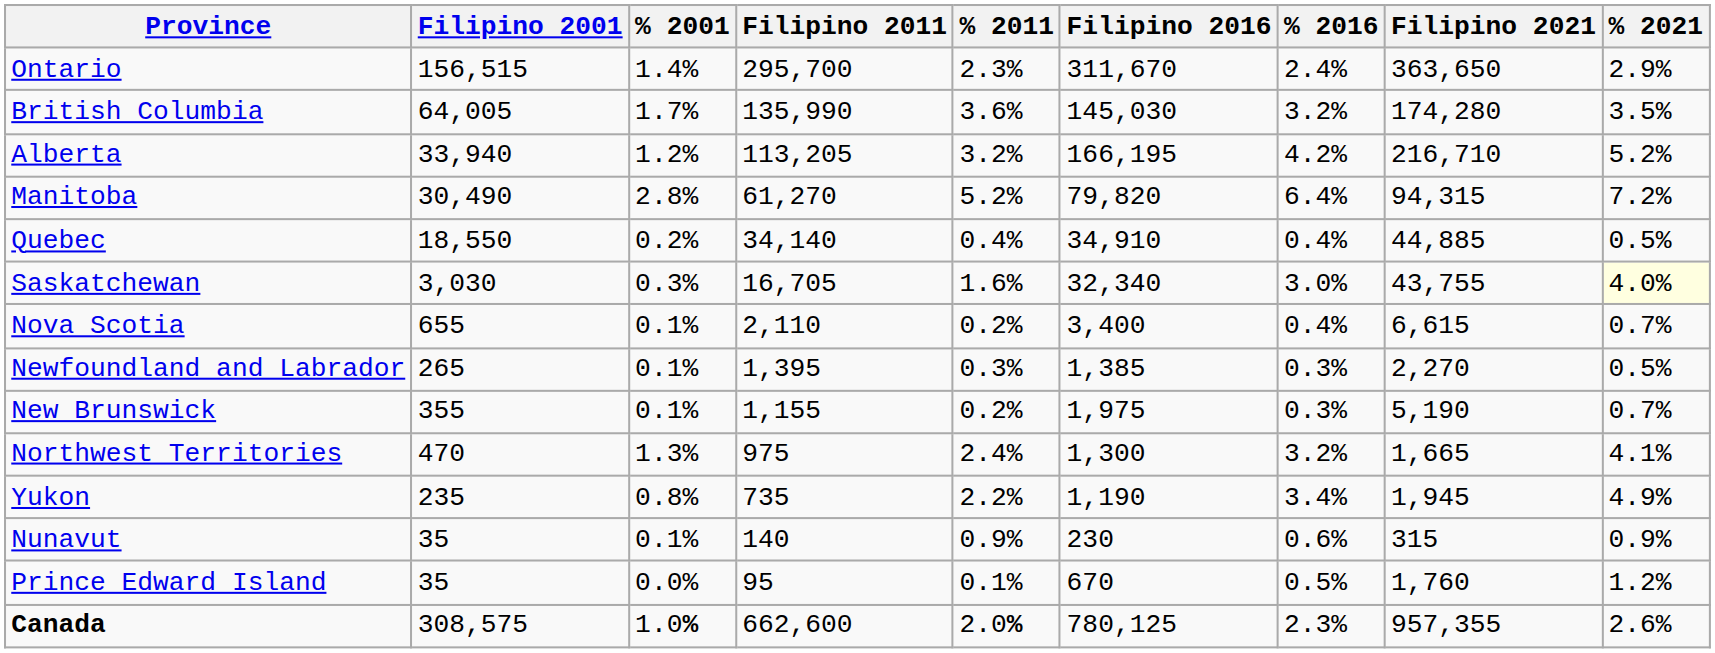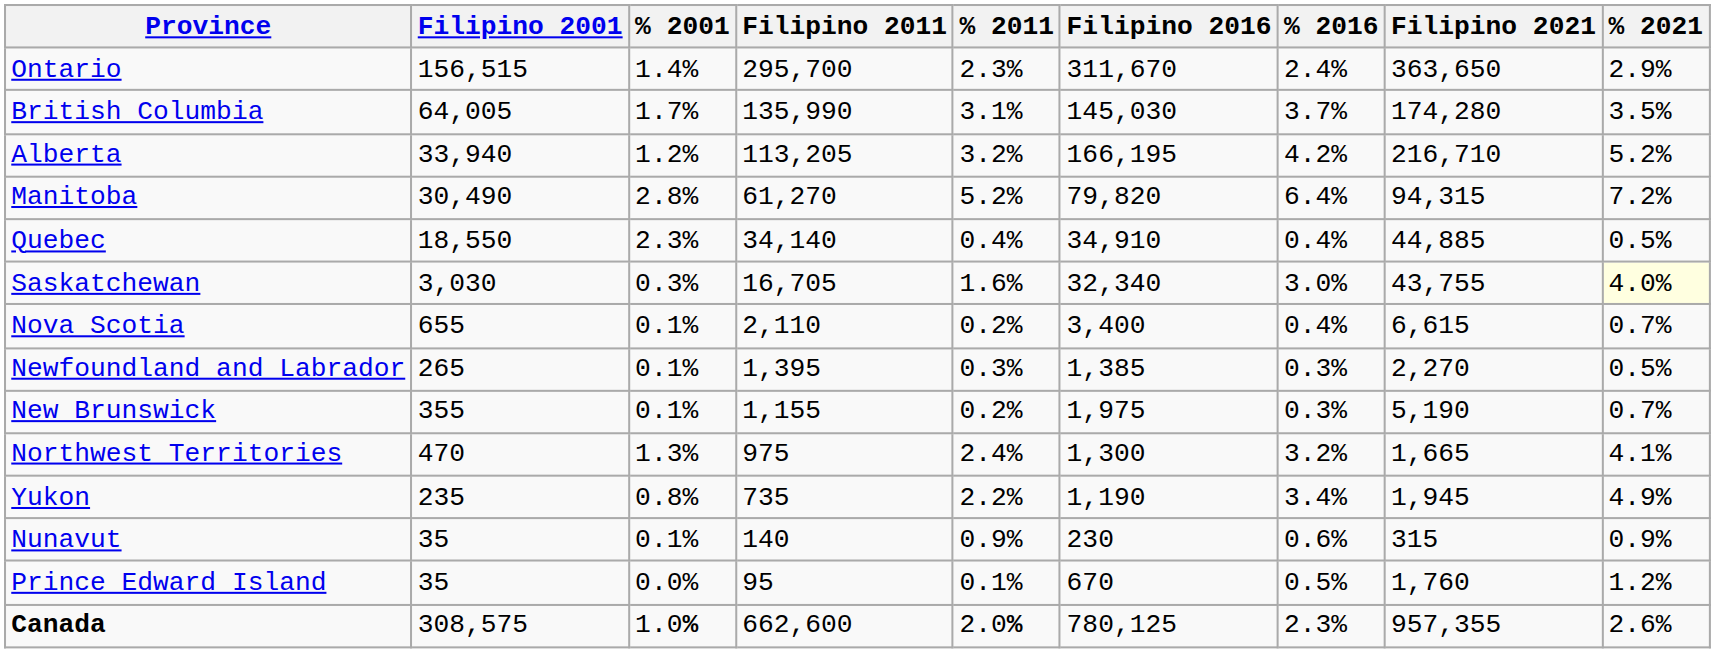 <table class="wikitable sortable">
 <tr>
 <th><a href='#'>Province</a></th>
 <th><a href='#'>Filipino 2001</a></th>
 <th>% 2001</th>
 <th>Filipino 2011</th>
 <th>% 2011</th>
 <th>Filipino 2016</th>
 <th>% 2016</th>
 <th>Filipino 2021</th>
 <th>% 2021</th>
 </tr>
 <tr>
 <td> <a href='#'>Ontario</a></td>
 <td>156,515</td>
 <td>1.4%</td>
 <td>295,700</td>
 <td>2.3%</td>
 <td>311,670</td>
 <td>2.4%</td>
 <td>363,650</td>
 <td>2.9%</td>
 </tr>
 <tr>
 <td> <a href='#'>British Columbia</a></td>
 <td>64,005</td>
 <td>1.7%</td>
 <td>135,990</td>
-<td>3.6%</td>
+<td>3.1%</td>
 <td>145,030</td>
-<td>3.2%</td>
+<td>3.7%</td>
 <td>174,280</td>
 <td>3.5%</td>
 </tr>
 <tr>
 <td> <a href='#'>Alberta</a></td>
 <td>33,940</td>
 <td>1.2%</td>
 <td>113,205</td>
 <td>3.2%</td>
 <td>166,195</td>
 <td>4.2%</td>
 <td>216,710</td>
 <td>5.2%</td>
 </tr>
 <tr>
 <td> <a href='#'>Manitoba</a></td>
 <td>30,490</td>
 <td>2.8%</td>
 <td>61,270</td>
 <td>5.2%</td>
 <td>79,820</td>
 <td>6.4%</td>
 <td>94,315</td>
 <td>7.2%</td>
 </tr>
 <tr>
 <td> <a href='#'>Quebec</a></td>
 <td>18,550</td>
-<td>0.2%</td>
+<td>2.3%</td>
 <td>34,140</td>
 <td>0.4%</td>
 <td>34,910</td>
 <td>0.4%</td>
 <td>44,885</td>
 <td>0.5%</td>
 </tr>
 <tr>
 <td> <a href='#'>Saskatchewan</a></td>
 <td>3,030</td>
 <td>0.3%</td>
 <td>16,705</td>
 <td>1.6%</td>
 <td>32,340</td>
 <td>3.0%</td>
 <td>43,755</td>
 <td style="background: lightyellow;">4.0%</td>
 </tr>
 <tr>
 <td> <a href='#'>Nova Scotia</a></td>
 <td>655</td>
 <td>0.1%</td>
 <td>2,110</td>
 <td>0.2%</td>
 <td>3,400</td>
 <td>0.4%</td>
 <td>6,615</td>
 <td>0.7%</td>
 </tr>
 <tr>
 <td> <a href='#'>Newfoundland and Labrador</a></td>
 <td>265</td>
 <td>0.1%</td>
 <td>1,395</td>
 <td>0.3%</td>
 <td>1,385</td>
 <td>0.3%</td>
 <td>2,270</td>
 <td>0.5%</td>
 </tr>
 <tr>
 <td> <a href='#'>New Brunswick</a></td>
 <td>355</td>
 <td>0.1%</td>
 <td>1,155</td>
 <td>0.2%</td>
 <td>1,975</td>
 <td>0.3%</td>
 <td>5,190</td>
 <td>0.7%</td>
 </tr>
 <tr>
 <td> <a href='#'>Northwest Territories</a></td>
 <td>470</td>
 <td>1.3%</td>
 <td>975</td>
 <td>2.4%</td>
 <td>1,300</td>
 <td>3.2%</td>
 <td>1,665</td>
 <td>4.1%</td>
 </tr>
 <tr>
 <td> <a href='#'>Yukon</a></td>
 <td>235</td>
 <td>0.8%</td>
 <td>735</td>
 <td>2.2%</td>
 <td>1,190</td>
 <td>3.4%</td>
 <td>1,945</td>
 <td>4.9%</td>
 </tr>
 <tr>
 <td> <a href='#'>Nunavut</a></td>
 <td>35</td>
 <td>0.1%</td>
 <td>140</td>
 <td>0.9%</td>
 <td>230</td>
 <td>0.6%</td>
 <td>315</td>
 <td>0.9%</td>
 </tr>
 <tr>
 <td> <a href='#'>Prince Edward Island</a></td>
 <td>35</td>
 <td>0.0%</td>
 <td>95</td>
 <td>0.1%</td>
 <td>670</td>
 <td>0.5%</td>
 <td>1,760</td>
 <td>1.2%</td>
 </tr>
 <tr>
 <td> <strong>Canada</strong></td>
 <td>308,575</td>
 <td>1.0<strong>%</strong></td>
 <td>662,600</td>
 <td>2.0<strong>%</strong></td>
 <td>780,125</td>
 <td>2.3%</td>
 <td>957,355</td>
 <td>2.6%</td>
 </tr>
 </table>
